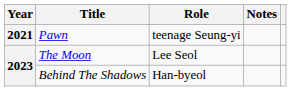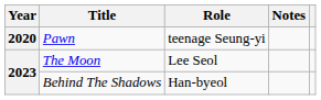 <table class="wikitable sortable plainrowheaders">
 <tr>
 <th scope="col">Year</th>
 <th scope="col">Title</th>
 <th scope="col">Role</th>
 <th scope="col">Notes</th>
 <th scope="col" class="unsortable"></th>
 </tr>
 <tr>
-<th scope="row">2021</th>
+<th scope="row">2020</th>
 <td><em><a href='#'>Pawn</a></em></td>
 <td>teenage Seung-yi</td>
 <td></td>
 <td></td>
 </tr>
 <tr>
 <th scope="row" rowspan=2>2023</th>
 <td><em><a href='#'>The Moon</a></em></td>
 <td>Lee Seol</td>
 <td></td>
 <td></td>
 </tr>
 <tr>
 <td><em>Behind The Shadows</em></td>
 <td>Han-byeol</td>
 <td></td>
 <td></td>
 </tr>
 </table>
